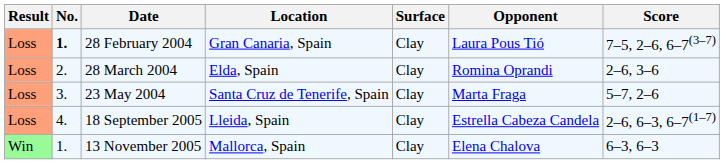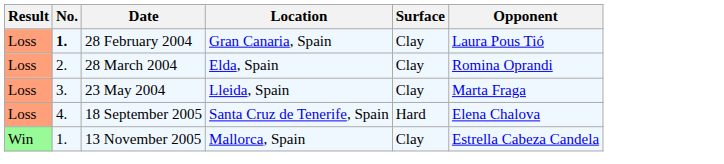 <table class="sortable wikitable" style=font-size:97%>
 <tr>
 <th>Result</th>
 <th>No.</th>
 <th>Date</th>
 <th>Location</th>
 <th>Surface</th>
 <th>Opponent</th>
-<th>Score</th>
 </tr>
 <tr style="background:#f0f8ff;">
 <td style="background:#ffa07a;">Loss</td>
 <td><strong>1.</strong></td>
 <td>28 February 2004</td>
 <td><a href='#'>Gran Canaria</a>, Spain</td>
 <td>Clay</td>
 <td> <a href='#'>Laura Pous Tió</a></td>
-<td>7–5, 2–6, 6–7<sup>(3–7)</sup></td>
 </tr>
 <tr style="background:#f0f8ff;">
 <td style="background:#ffa07a;">Loss</td>
 <td>2.</td>
 <td>28 March 2004</td>
 <td><a href='#'>Elda</a>, Spain</td>
 <td>Clay</td>
 <td> <a href='#'>Romina Oprandi</a></td>
-<td>2–6, 3–6</td>
 </tr>
 <tr style="background:#f0f8ff;">
 <td style="background:#ffa07a;">Loss</td>
 <td>3.</td>
 <td>23 May 2004</td>
-<td><a href='#'>Santa Cruz de Tenerife</a>, Spain</td>
+<td><a href='#'>Lleida</a>, Spain</td>
 <td>Clay</td>
 <td> <a href='#'>Marta Fraga</a></td>
-<td>5–7, 2–6</td>
 </tr>
 <tr style="background:#f0f8ff;">
 <td style="background:#ffa07a;">Loss</td>
 <td>4.</td>
 <td>18 September 2005</td>
-<td><a href='#'>Lleida</a>, Spain</td>
-<td>Clay</td>
-<td> <a href='#'>Estrella Cabeza Candela</a></td>
-<td>2–6, 6–3, 6–7<sup>(1–7)</sup></td>
+<td><a href='#'>Santa Cruz de Tenerife</a>, Spain</td>
+<td>Hard</td>
+<td> <a href='#'>Elena Chalova</a></td>
 </tr>
 <tr style="background:#f0f8ff;">
 <td style="background:#98fb98;">Win</td>
 <td>1.</td>
 <td>13 November 2005</td>
 <td><a href='#'>Mallorca</a>, Spain</td>
 <td>Clay</td>
-<td> <a href='#'>Elena Chalova</a></td>
-<td>6–3, 6–3</td>
+<td> <a href='#'>Estrella Cabeza Candela</a></td>
 </tr>
 </table>
